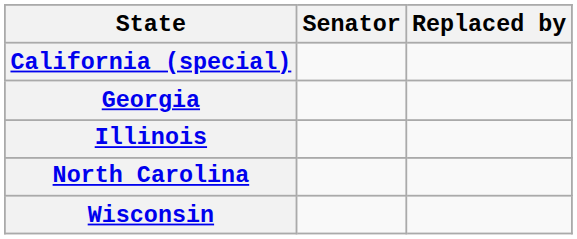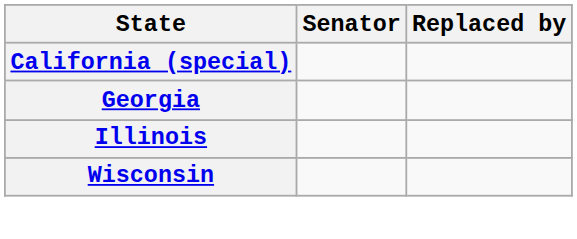 <table class="wikitable sortable plainrowheaders">
 <tr>
 <th scope="col">State</th>
 <th scope="col">Senator</th>
 <th scope="col">Replaced by</th>
 </tr>
 <tr>
 <th><a href='#'>California (special)</a></th>
 <td></td>
 <td></td>
 </tr>
 <tr>
 <th><a href='#'>Georgia</a></th>
 <td></td>
 <td></td>
 </tr>
 <tr>
 <th><a href='#'>Illinois</a></th>
 <td></td>
 <td></td>
 </tr>
 <tr>
-<th><a href='#'>North Carolina</a></th>
-<td></td>
-<td></td>
-</tr>
-<tr>
 <th><a href='#'>Wisconsin</a></th>
 <td></td>
 <td></td>
 </tr>
 </table>
